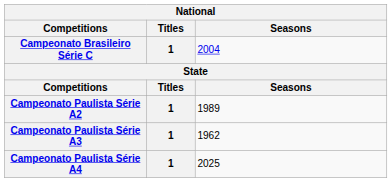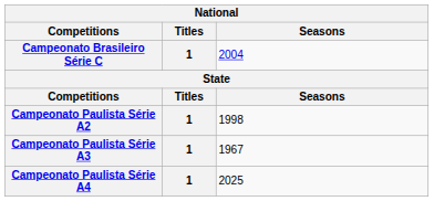 <table class="wikitable">
 <tr>
 <th colspan="3">National</th>
 </tr>
 <tr>
 <th style="width:260px">Competitions</th>
 <th style="width:80px">Titles</th>
 <th style="width:380px">Seasons</th>
 </tr>
 <tr>
 <th><a href='#'>Campeonato Brasileiro Série C</a></th>
 <th style="text-align:center"><strong>1</strong></th>
 <td align="left"><a href='#'>2004</a></td>
 </tr>
 <tr>
 <th colspan="3">State</th>
 </tr>
 <tr>
 <th>Competitions</th>
 <th>Titles</th>
 <th>Seasons</th>
 </tr>
 <tr>
 <th style="text-align:center"><a href='#'>Campeonato Paulista Série A2</a></th>
 <th style="text-align:center"><strong>1</strong></th>
-<td align="left">1989</td>
+<td align="left">1998</td>
 </tr>
 <tr>
 <th style="text-align:center"><a href='#'>Campeonato Paulista Série A3</a></th>
 <th style="text-align:center"><strong>1</strong></th>
-<td align="left">1962</td>
+<td align="left">1967</td>
 </tr>
 <tr>
 <th style="text-align:center"><a href='#'>Campeonato Paulista Série A4</a></th>
 <th style="text-align:center"><strong>1</strong></th>
 <td align="left">2025</td>
 </tr>
 </table>
